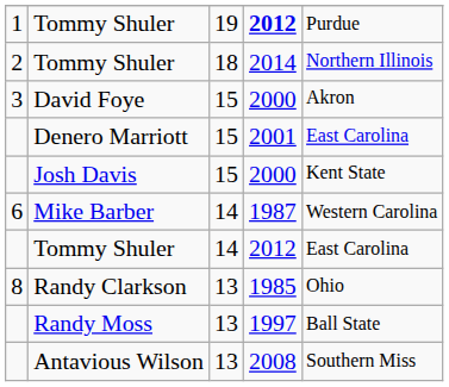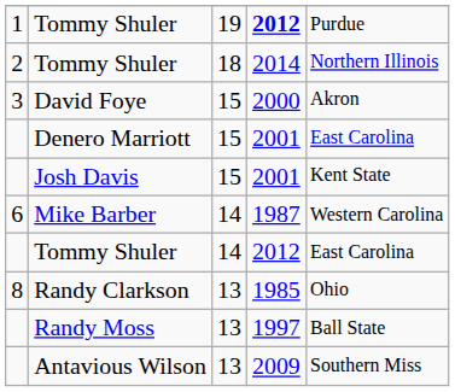 <table class="wikitable">
 <tr>
 </tr>
 <tr>
 <td>1</td>
 <td>Tommy Shuler</td>
 <td>19</td>
 <td><strong><a href='#'>2012</a></strong></td>
 <td style="font-size:80%;">Purdue</td>
 </tr>
 <tr>
 <td>2</td>
 <td>Tommy Shuler</td>
 <td>18</td>
 <td><a href='#'>2014</a></td>
 <td style="font-size:80%;"><a href='#'>Northern Illinois</a></td>
 </tr>
 <tr>
 <td>3</td>
 <td>David Foye</td>
 <td>15</td>
 <td><a href='#'>2000</a></td>
 <td style="font-size:80%;">Akron</td>
 </tr>
 <tr>
 <td></td>
 <td>Denero Marriott</td>
 <td>15</td>
 <td><a href='#'>2001</a></td>
 <td style="font-size:80%;"><a href='#'>East Carolina</a></td>
 </tr>
 <tr>
 <td></td>
 <td><a href='#'>Josh Davis</a></td>
 <td>15</td>
-<td><a href='#'>2000</a></td>
+<td><a href='#'>2001</a></td>
 <td style="font-size:80%;">Kent State</td>
 </tr>
 <tr>
 <td>6</td>
 <td><a href='#'>Mike Barber</a></td>
 <td>14</td>
 <td><a href='#'>1987</a></td>
 <td style="font-size:80%;">Western Carolina</td>
 </tr>
 <tr>
 <td></td>
 <td>Tommy Shuler</td>
 <td>14</td>
 <td><a href='#'>2012</a></td>
 <td style="font-size:80%;">East Carolina</td>
 </tr>
 <tr>
 <td>8</td>
 <td>Randy Clarkson</td>
 <td>13</td>
 <td><a href='#'>1985</a></td>
 <td style="font-size:80%;">Ohio</td>
 </tr>
 <tr>
 <td></td>
 <td><a href='#'>Randy Moss</a></td>
 <td>13</td>
 <td><a href='#'>1997</a></td>
 <td style="font-size:80%;">Ball State</td>
 </tr>
 <tr>
 <td></td>
 <td>Antavious Wilson</td>
 <td>13</td>
-<td><a href='#'>2008</a></td>
+<td><a href='#'>2009</a></td>
 <td style="font-size:80%;">Southern Miss</td>
 </tr>
 </table>
